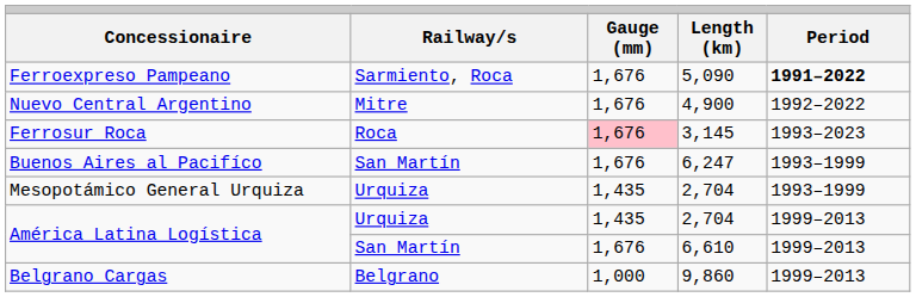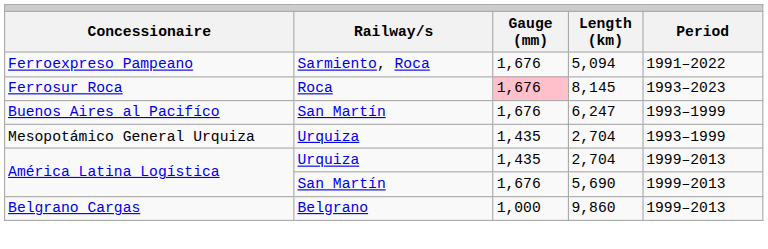 <table class="wikitable sortable" style="text-align:left">
 <tr>
 <td colspan="5" style= "background: #cccccc; color: #00000"></td>
 </tr>
 <tr>
 <th width=250px>Concessionaire</th>
 <th width=170px>Railway/s</th>
 <th width=60px>Gauge (mm)</th>
 <th width=60px>Length (km)</th>
 <th width=100px>Period</th>
 </tr>
 <tr>
 <td><a href='#'>Ferroexpreso Pampeano</a></td>
 <td><a href='#'>Sarmiento</a>, <a href='#'>Roca</a></td>
 <td>1,676</td>
-<td>5,090</td>
-<td><strong>1991–2022</strong></td>
-</tr>
-<tr>
-<td><a href='#'>Nuevo Central Argentino</a></td>
-<td><a href='#'>Mitre</a></td>
-<td>1,676</td>
-<td>4,900</td>
-<td>1992–2022</td>
+<td>5,094</td>
+<td>1991–2022</td>
 </tr>
 <tr>
 <td><a href='#'>Ferrosur Roca</a></td>
 <td><a href='#'>Roca</a></td>
 <td style="background: pink;">1,676</td>
-<td>3,145</td>
+<td>8,145</td>
 <td>1993–2023</td>
 </tr>
 <tr>
 <td><a href='#'>Buenos Aires al Pacifíco</a></td>
 <td><a href='#'>San Martín</a></td>
 <td>1,676</td>
 <td>6,247</td>
 <td>1993–1999</td>
 </tr>
 <tr>
 <td>Mesopotámico General Urquiza</td>
 <td><a href='#'>Urquiza</a></td>
 <td>1,435</td>
 <td>2,704</td>
 <td>1993–1999</td>
 </tr>
 <tr>
 <td rowspan=2><a href='#'>América Latina Logística</a></td>
 <td><a href='#'>Urquiza</a></td>
 <td>1,435</td>
 <td>2,704</td>
 <td>1999–2013</td>
 </tr>
 <tr>
 <td><a href='#'>San Martín</a></td>
 <td>1,676</td>
-<td>6,610</td>
+<td>5,690</td>
 <td>1999–2013</td>
 </tr>
 <tr>
 <td><a href='#'>Belgrano Cargas</a></td>
 <td><a href='#'>Belgrano</a></td>
 <td>1,000</td>
 <td>9,860</td>
 <td>1999–2013</td>
 </tr>
 </table>
